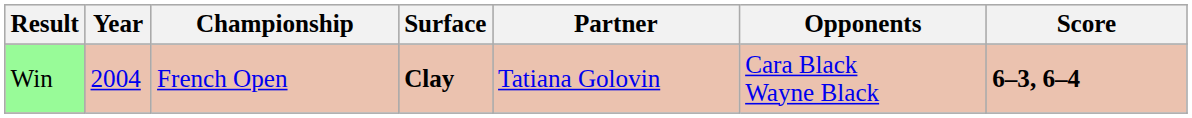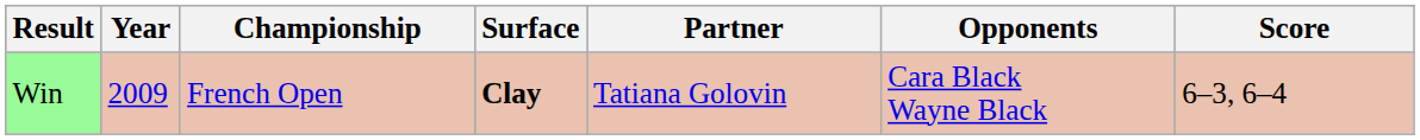 <table class="sortable wikitable">
 <tr>
 <th style="width:40px">Result</th>
 <th style="width:35px">Year</th>
 <th style="width:150px">Championship</th>
 <th style="width:50px">Surface</th>
 <th style="width:150px">Partner</th>
 <th style="width:150px">Opponents</th>
 <th style="width:120px" class="unsortable">Score</th>
 </tr>
 <tr style="background:#ebc2af;">
 <td style="background:#98fb98;">Win</td>
-<td><a href='#'>2004</a></td>
+<td><a href='#'>2009</a></td>
 <td><a href='#'>French Open</a></td>
 <td><strong>Clay</strong></td>
 <td> <a href='#'>Tatiana Golovin</a></td>
 <td> <a href='#'>Cara Black</a><br> <a href='#'>Wayne Black</a></td>
-<td><strong>6–3, 6–4</strong></td>
+<td>6–3, 6–4</td>
 </tr>
 </table>
